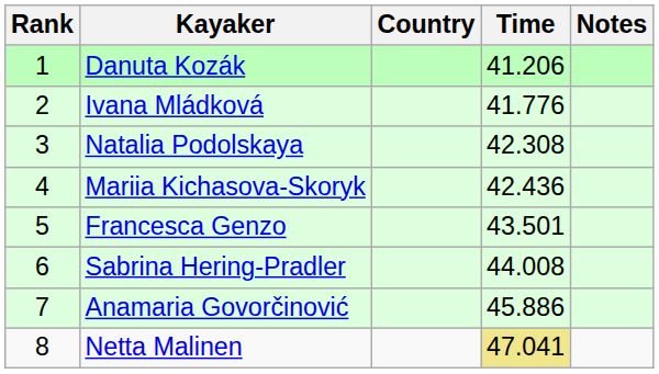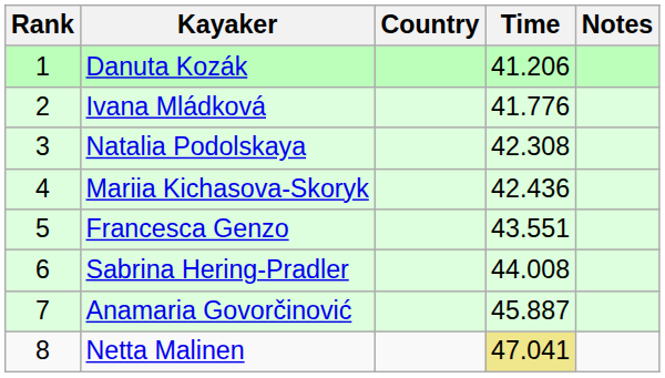 <table class="wikitable" style="text-align:center">
 <tr>
 <th>Rank</th>
 <th>Kayaker</th>
 <th>Country</th>
 <th>Time</th>
 <th>Notes</th>
 </tr>
 <tr bgcolor=bbffbb>
 <td>1</td>
 <td align="left"><a href='#'>Danuta Kozák</a></td>
 <td align="left"></td>
 <td>41.206</td>
 <td></td>
 </tr>
 <tr bgcolor=ddffdd>
 <td>2</td>
 <td align="left"><a href='#'>Ivana Mládková</a></td>
 <td align="left"></td>
 <td>41.776</td>
 <td></td>
 </tr>
 <tr bgcolor=ddffdd>
 <td>3</td>
 <td align="left"><a href='#'>Natalia Podolskaya</a></td>
 <td align="left"></td>
 <td>42.308</td>
 <td></td>
 </tr>
 <tr bgcolor=ddffdd>
 <td>4</td>
 <td align="left"><a href='#'>Mariia Kichasova-Skoryk</a></td>
 <td align="left"></td>
 <td>42.436</td>
 <td></td>
 </tr>
 <tr bgcolor=ddffdd>
 <td>5</td>
 <td align="left"><a href='#'>Francesca Genzo</a></td>
 <td align="left"></td>
-<td>43.501</td>
+<td>43.551</td>
 <td></td>
 </tr>
 <tr bgcolor=ddffdd>
 <td>6</td>
 <td align="left"><a href='#'>Sabrina Hering-Pradler</a></td>
 <td align="left"></td>
 <td>44.008</td>
 <td></td>
 </tr>
 <tr bgcolor=ddffdd>
 <td>7</td>
 <td align="left"><a href='#'>Anamaria Govorčinović</a></td>
 <td align="left"></td>
-<td>45.886</td>
+<td>45.887</td>
 <td></td>
 </tr>
 <tr>
 <td>8</td>
 <td align="left"><a href='#'>Netta Malinen</a></td>
 <td align="left"></td>
 <td style="background: khaki;">47.041</td>
 <td></td>
 </tr>
 </table>
